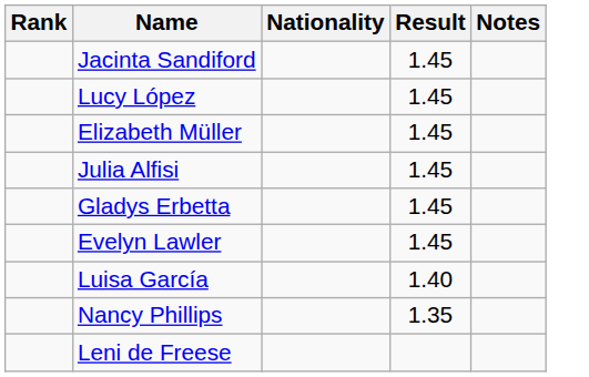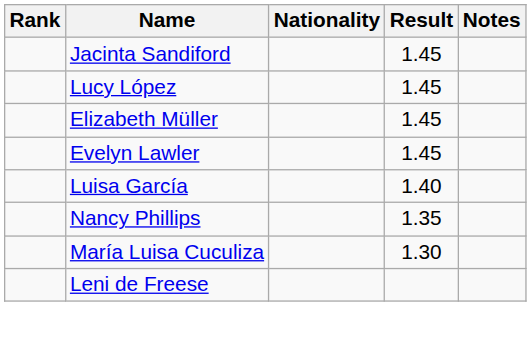 <table class="wikitable sortable" style="text-align:center">
 <tr>
 <th>Rank</th>
 <th>Name</th>
 <th>Nationality</th>
 <th>Result</th>
 <th>Notes</th>
 </tr>
 <tr>
 <td></td>
 <td align=left><a href='#'>Jacinta Sandiford</a></td>
 <td align=left></td>
 <td>1.45</td>
 <td></td>
 </tr>
 <tr>
 <td></td>
 <td align=left><a href='#'>Lucy López</a></td>
 <td align=left></td>
 <td>1.45</td>
 <td></td>
 </tr>
 <tr>
 <td></td>
 <td align=left><a href='#'>Elizabeth Müller</a></td>
 <td align=left></td>
 <td>1.45</td>
 <td></td>
 </tr>
 <tr>
 <td></td>
-<td align=left><a href='#'>Julia Alfisi</a></td>
-<td align=left></td>
-<td>1.45</td>
-<td></td>
-</tr>
-<tr>
-<td></td>
-<td align=left><a href='#'>Gladys Erbetta</a></td>
-<td align=left></td>
-<td>1.45</td>
-<td></td>
-</tr>
-<tr>
-<td></td>
 <td align=left><a href='#'>Evelyn Lawler</a></td>
 <td align=left></td>
 <td>1.45</td>
 <td></td>
 </tr>
 <tr>
 <td></td>
 <td align=left><a href='#'>Luisa García</a></td>
 <td align=left></td>
 <td>1.40</td>
 <td></td>
 </tr>
 <tr>
 <td></td>
 <td align=left><a href='#'>Nancy Phillips</a></td>
 <td align=left></td>
 <td>1.35</td>
 <td></td>
 </tr>
 <tr>
 <td></td>
+<td align=left><a href='#'>María Luisa Cuculiza</a></td>
+<td align=left></td>
+<td>1.30</td>
+<td></td>
+</tr>
+<tr>
+<td></td>
 <td align=left><a href='#'>Leni de Freese</a></td>
 <td align=left></td>
 <td></td>
 <td></td>
 </tr>
 </table>
